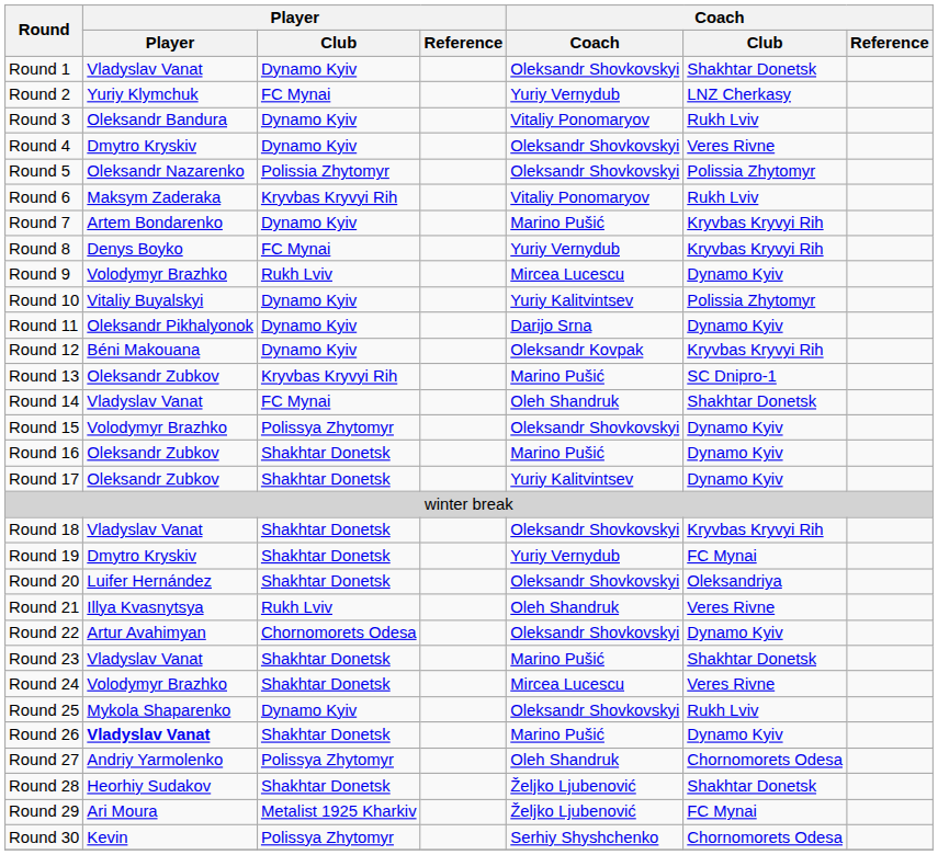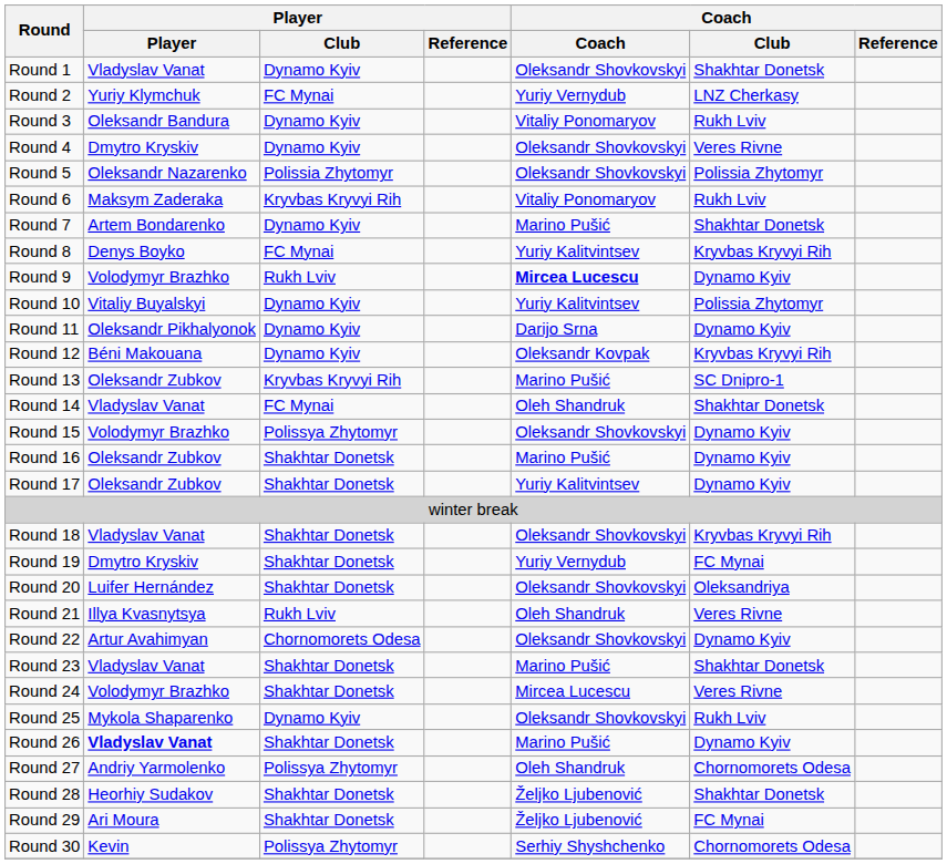 <table class="wikitable collapsible autocollapse" style="text-align:left; font-size:85%">
 <tr>
 <th rowspan="2">Round</th>
 <th colspan="3">Player</th>
 <th colspan="3">Coach</th>
 </tr>
 <tr>
 <th>Player</th>
 <th>Club</th>
 <th>Reference</th>
 <th>Coach</th>
 <th>Club</th>
 <th>Reference</th>
 </tr>
 <tr>
 <td>Round 1</td>
 <td> <a href='#'>Vladyslav Vanat</a></td>
 <td><a href='#'>Dynamo Kyiv</a></td>
 <td align=center></td>
 <td> <a href='#'>Oleksandr Shovkovskyi</a></td>
 <td><a href='#'>Shakhtar Donetsk</a></td>
 <td align=center></td>
 </tr>
 <tr>
 <td>Round 2</td>
 <td> <a href='#'>Yuriy Klymchuk</a></td>
 <td><a href='#'>FC Mynai</a></td>
 <td align=center></td>
 <td> <a href='#'>Yuriy Vernydub</a></td>
 <td><a href='#'>LNZ Cherkasy</a></td>
 <td align=center></td>
 </tr>
 <tr>
 <td>Round 3</td>
 <td> <a href='#'>Oleksandr Bandura</a></td>
 <td><a href='#'>Dynamo Kyiv</a></td>
 <td align=center></td>
 <td> <a href='#'>Vitaliy Ponomaryov</a></td>
 <td><a href='#'>Rukh Lviv</a></td>
 <td align=center></td>
 </tr>
 <tr>
 <td>Round 4</td>
 <td> <a href='#'>Dmytro Kryskiv</a></td>
 <td><a href='#'>Dynamo Kyiv</a></td>
 <td align=center></td>
 <td> <a href='#'>Oleksandr Shovkovskyi</a></td>
 <td><a href='#'>Veres Rivne</a></td>
 <td align=center></td>
 </tr>
 <tr>
 <td>Round 5</td>
 <td> <a href='#'>Oleksandr Nazarenko</a></td>
 <td><a href='#'>Polissia Zhytomyr</a></td>
 <td align=center></td>
 <td> <a href='#'>Oleksandr Shovkovskyi</a></td>
 <td><a href='#'>Polissia Zhytomyr</a></td>
 <td align=center></td>
 </tr>
 <tr>
 <td>Round 6</td>
 <td> <a href='#'>Maksym Zaderaka</a></td>
 <td><a href='#'>Kryvbas Kryvyi Rih</a></td>
 <td align=center></td>
 <td> <a href='#'>Vitaliy Ponomaryov</a></td>
 <td><a href='#'>Rukh Lviv</a></td>
 <td align=center></td>
 </tr>
 <tr>
 <td>Round 7</td>
 <td> <a href='#'>Artem Bondarenko</a></td>
 <td><a href='#'>Dynamo Kyiv</a></td>
 <td align=center></td>
 <td> <a href='#'>Marino Pušić</a></td>
-<td><a href='#'>Kryvbas Kryvyi Rih</a></td>
+<td><a href='#'>Shakhtar Donetsk</a></td>
 <td align=center></td>
 </tr>
 <tr>
 <td>Round 8</td>
 <td> <a href='#'>Denys Boyko</a></td>
 <td><a href='#'>FC Mynai</a></td>
 <td align=center></td>
-<td> <a href='#'>Yuriy Vernydub</a></td>
+<td> <a href='#'>Yuriy Kalitvintsev</a></td>
 <td><a href='#'>Kryvbas Kryvyi Rih</a></td>
 <td align=center></td>
 </tr>
 <tr>
 <td>Round 9</td>
 <td> <a href='#'>Volodymyr Brazhko</a></td>
 <td><a href='#'>Rukh Lviv</a></td>
 <td align=center></td>
-<td> <a href='#'>Mircea Lucescu</a></td>
+<td><strong> <a href='#'>Mircea Lucescu</a></strong></td>
 <td><a href='#'>Dynamo Kyiv</a></td>
 <td align=center></td>
 </tr>
 <tr>
 <td>Round 10</td>
 <td> <a href='#'>Vitaliy Buyalskyi</a></td>
 <td><a href='#'>Dynamo Kyiv</a></td>
 <td align=center></td>
 <td> <a href='#'>Yuriy Kalitvintsev</a></td>
 <td><a href='#'>Polissia Zhytomyr</a></td>
 <td align=center></td>
 </tr>
 <tr>
 <td>Round 11</td>
 <td> <a href='#'>Oleksandr Pikhalyonok</a></td>
 <td><a href='#'>Dynamo Kyiv</a></td>
 <td align=center></td>
 <td> <a href='#'>Darijo Srna</a></td>
 <td><a href='#'>Dynamo Kyiv</a></td>
 <td align=center></td>
 </tr>
 <tr>
 <td>Round 12</td>
 <td> <a href='#'>Béni Makouana</a></td>
 <td><a href='#'>Dynamo Kyiv</a></td>
 <td align=center></td>
 <td> <a href='#'>Oleksandr Kovpak</a></td>
 <td><a href='#'>Kryvbas Kryvyi Rih</a></td>
 <td align=center></td>
 </tr>
 <tr>
 <td>Round 13</td>
 <td> <a href='#'>Oleksandr Zubkov</a></td>
 <td><a href='#'>Kryvbas Kryvyi Rih</a></td>
 <td align=center></td>
 <td> <a href='#'>Marino Pušić</a></td>
 <td><a href='#'>SC Dnipro-1</a></td>
 <td align=center></td>
 </tr>
 <tr>
 <td>Round 14</td>
 <td> <a href='#'>Vladyslav Vanat</a></td>
 <td><a href='#'>FC Mynai</a></td>
 <td align=center></td>
 <td> <a href='#'>Oleh Shandruk</a></td>
 <td><a href='#'>Shakhtar Donetsk</a></td>
 <td align=center></td>
 </tr>
 <tr>
 <td>Round 15</td>
 <td> <a href='#'>Volodymyr Brazhko</a></td>
 <td><a href='#'>Polissya Zhytomyr</a></td>
 <td align=center></td>
 <td> <a href='#'>Oleksandr Shovkovskyi</a></td>
 <td><a href='#'>Dynamo Kyiv</a></td>
 <td align=center></td>
 </tr>
 <tr>
 <td>Round 16</td>
 <td> <a href='#'>Oleksandr Zubkov</a></td>
 <td><a href='#'>Shakhtar Donetsk</a></td>
 <td align=center></td>
 <td> <a href='#'>Marino Pušić</a></td>
 <td><a href='#'>Dynamo Kyiv</a></td>
 <td align=center></td>
 </tr>
 <tr>
 <td>Round 17</td>
 <td> <a href='#'>Oleksandr Zubkov</a></td>
 <td><a href='#'>Shakhtar Donetsk</a></td>
 <td align=center></td>
 <td> <a href='#'>Yuriy Kalitvintsev</a></td>
 <td><a href='#'>Dynamo Kyiv</a></td>
 <td align=center></td>
 </tr>
 <tr>
 <td colspan=7 align=center bgcolor=lightgrey>winter break</td>
 </tr>
 <tr>
 <td>Round 18</td>
 <td> <a href='#'>Vladyslav Vanat</a></td>
 <td><a href='#'>Shakhtar Donetsk</a></td>
 <td align=center></td>
 <td> <a href='#'>Oleksandr Shovkovskyi</a></td>
 <td><a href='#'>Kryvbas Kryvyi Rih</a></td>
 <td align=center></td>
 </tr>
 <tr>
 <td>Round 19</td>
 <td> <a href='#'>Dmytro Kryskiv</a></td>
 <td><a href='#'>Shakhtar Donetsk</a></td>
 <td align=center></td>
 <td> <a href='#'>Yuriy Vernydub</a></td>
 <td><a href='#'>FC Mynai</a></td>
 <td align=center></td>
 </tr>
 <tr>
 <td>Round 20</td>
 <td> <a href='#'>Luifer Hernández</a></td>
 <td><a href='#'>Shakhtar Donetsk</a></td>
 <td align=center></td>
 <td> <a href='#'>Oleksandr Shovkovskyi</a></td>
 <td><a href='#'>Oleksandriya</a></td>
 <td align=center></td>
 </tr>
 <tr>
 <td>Round 21</td>
 <td> <a href='#'>Illya Kvasnytsya</a></td>
 <td><a href='#'>Rukh Lviv</a></td>
 <td align=center></td>
 <td> <a href='#'>Oleh Shandruk</a></td>
 <td><a href='#'>Veres Rivne</a></td>
 <td align=center></td>
 </tr>
 <tr>
 <td>Round 22</td>
 <td> <a href='#'>Artur Avahimyan</a></td>
 <td><a href='#'>Chornomorets Odesa</a></td>
 <td align=center></td>
 <td> <a href='#'>Oleksandr Shovkovskyi</a></td>
 <td><a href='#'>Dynamo Kyiv</a></td>
 <td align=center></td>
 </tr>
 <tr>
 <td>Round 23</td>
 <td> <a href='#'>Vladyslav Vanat</a></td>
 <td><a href='#'>Shakhtar Donetsk</a></td>
 <td align=center></td>
 <td> <a href='#'>Marino Pušić</a></td>
 <td><a href='#'>Shakhtar Donetsk</a></td>
 <td align=center></td>
 </tr>
 <tr>
 <td>Round 24</td>
 <td> <a href='#'>Volodymyr Brazhko</a></td>
 <td><a href='#'>Shakhtar Donetsk</a></td>
 <td align=center></td>
 <td> <a href='#'>Mircea Lucescu</a></td>
 <td><a href='#'>Veres Rivne</a></td>
 <td align=center></td>
 </tr>
 <tr>
 <td>Round 25</td>
 <td> <a href='#'>Mykola Shaparenko</a></td>
 <td><a href='#'>Dynamo Kyiv</a></td>
 <td align=center></td>
 <td> <a href='#'>Oleksandr Shovkovskyi</a></td>
 <td><a href='#'>Rukh Lviv</a></td>
 <td align=center></td>
 </tr>
 <tr>
 <td>Round 26</td>
 <td><strong> <a href='#'>Vladyslav Vanat</a></strong></td>
 <td><a href='#'>Shakhtar Donetsk</a></td>
 <td align=center></td>
 <td> <a href='#'>Marino Pušić</a></td>
 <td><a href='#'>Dynamo Kyiv</a></td>
 <td align=center></td>
 </tr>
 <tr>
 <td>Round 27</td>
 <td> <a href='#'>Andriy Yarmolenko</a></td>
 <td><a href='#'>Polissya Zhytomyr</a></td>
 <td align=center></td>
 <td> <a href='#'>Oleh Shandruk</a></td>
 <td><a href='#'>Chornomorets Odesa</a></td>
 <td align=center></td>
 </tr>
 <tr>
 <td>Round 28</td>
 <td> <a href='#'>Heorhiy Sudakov</a></td>
 <td><a href='#'>Shakhtar Donetsk</a></td>
 <td align=center></td>
 <td> <a href='#'>Željko Ljubenović</a></td>
 <td><a href='#'>Shakhtar Donetsk</a></td>
 <td align=center></td>
 </tr>
 <tr>
 <td>Round 29</td>
 <td> <a href='#'>Ari Moura</a></td>
-<td><a href='#'>Metalist 1925 Kharkiv</a></td>
+<td><a href='#'>Shakhtar Donetsk</a></td>
 <td align=center></td>
 <td> <a href='#'>Željko Ljubenović</a></td>
 <td><a href='#'>FC Mynai</a></td>
 <td align=center></td>
 </tr>
 <tr>
 <td>Round 30</td>
 <td> <a href='#'>Kevin</a></td>
 <td><a href='#'>Polissya Zhytomyr</a></td>
 <td align=center></td>
 <td> <a href='#'>Serhiy Shyshchenko</a> </td>
 <td><a href='#'>Chornomorets Odesa</a></td>
 <td align=center></td>
 </tr>
 <tr>
 </tr>
 </table>
